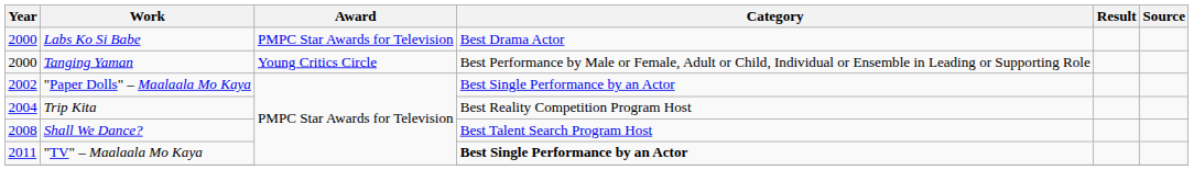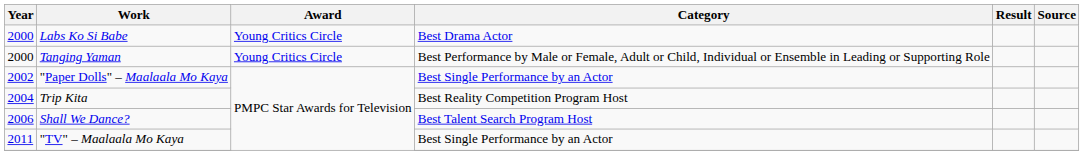 <table class="wikitable">
 <tr>
 <th>Year</th>
 <th>Work</th>
 <th>Award</th>
 <th>Category</th>
 <th>Result</th>
 <th>Source </th>
 </tr>
 <tr>
 <td><a href='#'>2000</a></td>
 <td><em><a href='#'>Labs Ko Si Babe</a></em></td>
-<td><a href='#'>PMPC Star Awards for Television</a></td>
+<td><a href='#'>Young Critics Circle</a></td>
 <td><a href='#'>Best Drama Actor</a></td>
 <td></td>
 <td></td>
 </tr>
 <tr>
 <td>2000</td>
 <td><em><a href='#'>Tanging Yaman</a></em></td>
 <td><a href='#'>Young Critics Circle</a></td>
 <td>Best Performance by Male or Female, Adult or Child, Individual or Ensemble in Leading or Supporting Role</td>
 <td></td>
 <td></td>
 </tr>
 <tr>
 <td><a href='#'>2002</a></td>
 <td>"<a href='#'>Paper Dolls</a>" – <em><a href='#'>Maalaala Mo Kaya</a></em></td>
 <td rowspan="5">PMPC Star Awards for Television</td>
 <td><a href='#'>Best Single Performance by an Actor</a></td>
 <td></td>
 <td></td>
 </tr>
 <tr>
 <td><a href='#'>2004</a></td>
 <td><em>Trip Kita</em></td>
 <td>Best Reality Competition Program Host</td>
 <td></td>
 <td></td>
 </tr>
 <tr>
-<td><a href='#'>2008</a></td>
+<td><a href='#'>2006</a></td>
 <td><em><a href='#'>Shall We Dance?</a></em></td>
 <td><a href='#'>Best Talent Search Program Host</a></td>
 <td></td>
 <td></td>
 </tr>
 <tr>
 <td><a href='#'>2011</a></td>
 <td>"<a href='#'>TV</a>" – <em>Maalaala Mo Kaya</em></td>
-<td><strong>Best Single Performance by an Actor</strong></td>
+<td>Best Single Performance by an Actor</td>
 <td></td>
 <td></td>
 </tr>
 <tr>
 </tr>
 </table>
